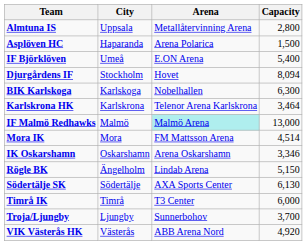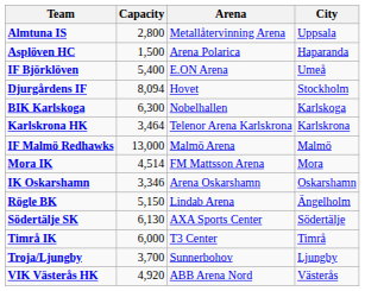 <table class="wikitable sortable">
 <tr>
 <th>Team</th>
+<th>Capacity</th>
+<th>Arena</th>
 <th>City</th>
-<th>Arena</th>
-<th>Capacity</th>
 </tr>
 <tr>
 <td><strong><a href='#'>Almtuna IS</a></strong></td>
+<td align="right">2,800</td>
+<td><a href='#'>Metallåtervinning Arena</a></td>
 <td><a href='#'>Uppsala</a></td>
-<td><a href='#'>Metallåtervinning Arena</a></td>
-<td align="right">2,800</td>
 </tr>
 <tr>
 <td><strong><a href='#'>Asplöven HC</a></strong></td>
+<td align="right">1,500</td>
+<td><a href='#'>Arena Polarica</a></td>
 <td><a href='#'>Haparanda</a></td>
-<td><a href='#'>Arena Polarica</a></td>
-<td align="right">1,500</td>
 </tr>
 <tr>
 <td><strong><a href='#'>IF Björklöven</a></strong></td>
+<td align="right">5,400</td>
+<td><a href='#'>E.ON Arena</a></td>
 <td><a href='#'>Umeå</a></td>
-<td><a href='#'>E.ON Arena</a></td>
-<td align="right">5,400</td>
 </tr>
 <tr>
 <td><strong><a href='#'>Djurgårdens IF</a></strong></td>
+<td align="right">8,094</td>
+<td><a href='#'>Hovet</a></td>
 <td><a href='#'>Stockholm</a></td>
-<td><a href='#'>Hovet</a></td>
-<td align="right">8,094</td>
 </tr>
 <tr>
 <td><strong><a href='#'>BIK Karlskoga</a></strong></td>
+<td align="right">6,300</td>
+<td><a href='#'>Nobelhallen</a></td>
 <td><a href='#'>Karlskoga</a></td>
-<td><a href='#'>Nobelhallen</a></td>
-<td align="right">6,300</td>
 </tr>
 <tr>
 <td><strong><a href='#'>Karlskrona HK</a></strong></td>
+<td align="right">3,464</td>
+<td><a href='#'>Telenor Arena Karlskrona</a></td>
 <td><a href='#'>Karlskrona</a></td>
-<td><a href='#'>Telenor Arena Karlskrona</a></td>
-<td align="right">3,464</td>
 </tr>
 <tr>
 <td><strong><a href='#'>IF Malmö Redhawks</a></strong></td>
+<td align="right">13,000</td>
+<td><a href='#'>Malmö Arena</a></td>
 <td><a href='#'>Malmö</a></td>
-<td style="background: paleturquoise;"><a href='#'>Malmö Arena</a></td>
-<td align="right">13,000</td>
 </tr>
 <tr>
 <td><strong><a href='#'>Mora IK</a></strong></td>
+<td align="right">4,514</td>
+<td><a href='#'>FM Mattsson Arena</a></td>
 <td><a href='#'>Mora</a></td>
-<td><a href='#'>FM Mattsson Arena</a></td>
-<td align="right">4,514</td>
 </tr>
 <tr>
 <td><strong><a href='#'>IK Oskarshamn</a></strong></td>
+<td align="right">3,346</td>
+<td><a href='#'>Arena Oskarshamn</a></td>
 <td><a href='#'>Oskarshamn</a></td>
-<td><a href='#'>Arena Oskarshamn</a></td>
-<td align="right">3,346</td>
 </tr>
 <tr>
 <td><strong><a href='#'>Rögle BK</a></strong></td>
+<td align="right">5,150</td>
+<td><a href='#'>Lindab Arena</a></td>
 <td><a href='#'>Ängelholm</a></td>
-<td><a href='#'>Lindab Arena</a></td>
-<td align="right">5,150</td>
 </tr>
 <tr>
 <td><strong><a href='#'>Södertälje SK</a></strong></td>
+<td align="right">6,130</td>
+<td><a href='#'>AXA Sports Center</a></td>
 <td><a href='#'>Södertälje</a></td>
-<td><a href='#'>AXA Sports Center</a></td>
-<td align="right">6,130</td>
 </tr>
 <tr>
 <td><strong><a href='#'>Timrå IK</a></strong></td>
+<td align="right">6,000</td>
+<td><a href='#'>T3 Center</a></td>
 <td><a href='#'>Timrå</a></td>
-<td><a href='#'>T3 Center</a></td>
-<td align="right">6,000</td>
 </tr>
 <tr>
 <td><strong><a href='#'>Troja/Ljungby</a></strong></td>
+<td align="right">3,700</td>
+<td><a href='#'>Sunnerbohov</a></td>
 <td><a href='#'>Ljungby</a></td>
-<td><a href='#'>Sunnerbohov</a></td>
-<td align="right">3,700</td>
 </tr>
 <tr>
 <td><strong><a href='#'>VIK Västerås HK</a></strong></td>
+<td align="right">4,920</td>
+<td><a href='#'>ABB Arena Nord</a></td>
 <td><a href='#'>Västerås</a></td>
-<td><a href='#'>ABB Arena Nord</a></td>
-<td align="right">4,920</td>
 </tr>
 </table>
